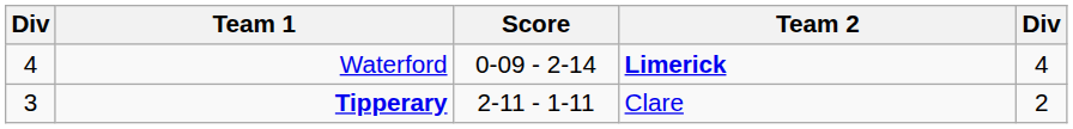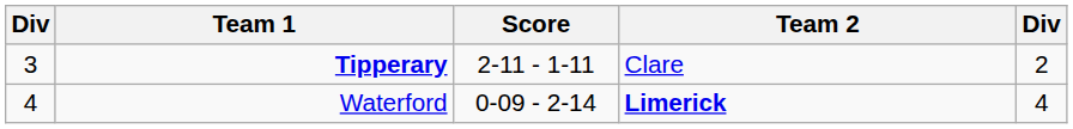 <table class="wikitable sortable" style="text-align:center">
 <tr>
 <th>Div</th>
 <th width=250>Team 1</th>
 <th width=100>Score</th>
 <th width=250>Team 2</th>
 <th>Div</th>
 </tr>
 <tr>
+<td>3</td>
+<td style="text-align:right"><strong><a href='#'>Tipperary</a> </strong></td>
+<td>2-11 - 1-11</td>
+<td style="text-align:left"> <a href='#'>Clare</a></td>
+<td>2</td>
+</tr>
+<tr>
 <td>4</td>
 <td style="text-align:right"><a href='#'>Waterford</a> </td>
 <td>0-09 - 2-14</td>
 <td style="text-align:left"><strong> <a href='#'>Limerick</a></strong></td>
 <td>4</td>
 </tr>
-<tr>
-<td>3</td>
-<td style="text-align:right"><strong><a href='#'>Tipperary</a> </strong></td>
-<td>2-11 - 1-11</td>
-<td style="text-align:left"> <a href='#'>Clare</a></td>
-<td>2</td>
-</tr>
 </table>
